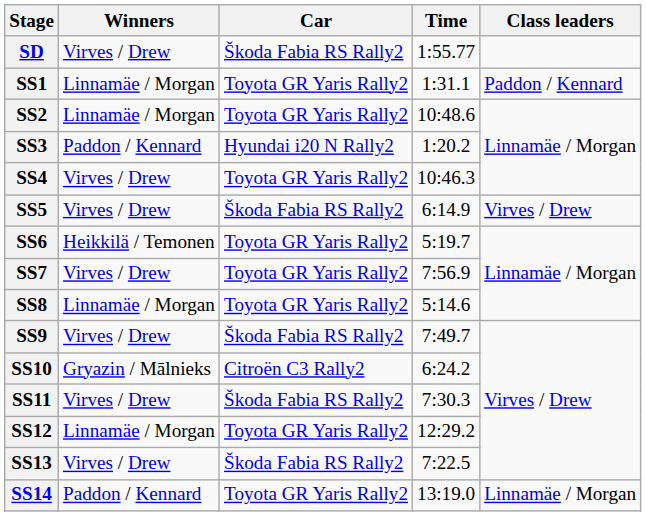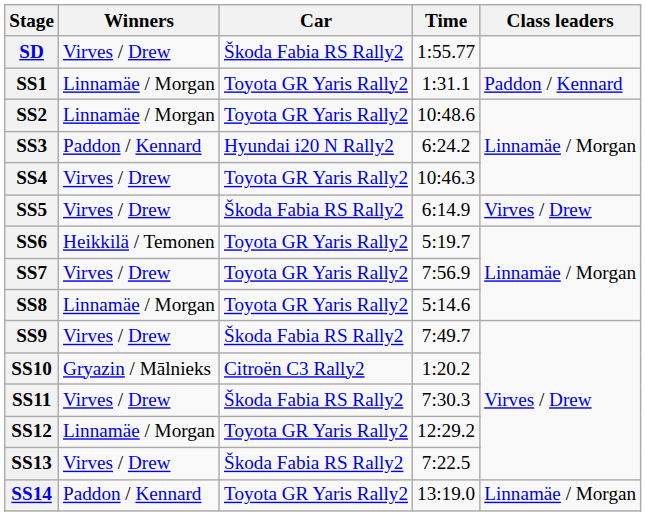 <table class="wikitable" style="font-size:85%">
 <tr>
 <th>Stage</th>
 <th>Winners</th>
 <th>Car</th>
 <th>Time</th>
 <th>Class leaders</th>
 </tr>
 <tr>
 <th><a href='#'>SD</a></th>
 <td><a href='#'>Virves</a> / <a href='#'>Drew</a></td>
 <td><a href='#'>Škoda Fabia RS Rally2</a></td>
 <td align="center">1:55.77</td>
 <td></td>
 </tr>
 <tr>
 <th>SS1</th>
 <td><a href='#'>Linnamäe</a> / Morgan</td>
 <td><a href='#'>Toyota GR Yaris Rally2</a></td>
 <td align="center">1:31.1</td>
 <td><a href='#'>Paddon</a> / <a href='#'>Kennard</a></td>
 </tr>
 <tr>
 <th>SS2</th>
 <td><a href='#'>Linnamäe</a> / Morgan</td>
 <td><a href='#'>Toyota GR Yaris Rally2</a></td>
 <td align="center">10:48.6</td>
 <td rowspan="3"><a href='#'>Linnamäe</a> / Morgan</td>
 </tr>
 <tr>
 <th>SS3</th>
 <td><a href='#'>Paddon</a> / <a href='#'>Kennard</a></td>
 <td><a href='#'>Hyundai i20 N Rally2</a></td>
-<td align="center">1:20.2</td>
+<td align="center">6:24.2</td>
 </tr>
 <tr>
 <th>SS4</th>
 <td><a href='#'>Virves</a> / <a href='#'>Drew</a></td>
 <td><a href='#'>Toyota GR Yaris Rally2</a></td>
 <td align="center">10:46.3</td>
 </tr>
 <tr>
 <th>SS5</th>
 <td><a href='#'>Virves</a> / <a href='#'>Drew</a></td>
 <td><a href='#'>Škoda Fabia RS Rally2</a></td>
 <td align="center">6:14.9</td>
 <td><a href='#'>Virves</a> / <a href='#'>Drew</a></td>
 </tr>
 <tr>
 <th>SS6</th>
 <td><a href='#'>Heikkilä</a> / Temonen</td>
 <td><a href='#'>Toyota GR Yaris Rally2</a></td>
 <td align="center">5:19.7</td>
 <td rowspan="3"><a href='#'>Linnamäe</a> / Morgan</td>
 </tr>
 <tr>
 <th>SS7</th>
 <td><a href='#'>Virves</a> / <a href='#'>Drew</a></td>
 <td><a href='#'>Toyota GR Yaris Rally2</a></td>
 <td align="center">7:56.9</td>
 </tr>
 <tr>
 <th>SS8</th>
 <td><a href='#'>Linnamäe</a> / Morgan</td>
 <td><a href='#'>Toyota GR Yaris Rally2</a></td>
 <td align="center">5:14.6</td>
 </tr>
 <tr>
 <th>SS9</th>
 <td><a href='#'>Virves</a> / <a href='#'>Drew</a></td>
 <td><a href='#'>Škoda Fabia RS Rally2</a></td>
 <td align="center">7:49.7</td>
 <td rowspan="5"><a href='#'>Virves</a> / <a href='#'>Drew</a></td>
 </tr>
 <tr>
 <th>SS10</th>
 <td><a href='#'>Gryazin</a> / Mālnieks</td>
 <td><a href='#'>Citroën C3 Rally2</a></td>
-<td align="center">6:24.2</td>
+<td align="center">1:20.2</td>
 </tr>
 <tr>
 <th>SS11</th>
 <td><a href='#'>Virves</a> / <a href='#'>Drew</a></td>
 <td><a href='#'>Škoda Fabia RS Rally2</a></td>
 <td align="center">7:30.3</td>
 </tr>
 <tr>
 <th>SS12</th>
 <td><a href='#'>Linnamäe</a> / Morgan</td>
 <td><a href='#'>Toyota GR Yaris Rally2</a></td>
 <td align="center">12:29.2</td>
 </tr>
 <tr>
 <th>SS13</th>
 <td><a href='#'>Virves</a> / <a href='#'>Drew</a></td>
 <td><a href='#'>Škoda Fabia RS Rally2</a></td>
 <td align="center">7:22.5</td>
 </tr>
 <tr>
 <th><a href='#'>SS14</a></th>
 <td><a href='#'>Paddon</a> / <a href='#'>Kennard</a></td>
 <td><a href='#'>Toyota GR Yaris Rally2</a></td>
 <td align="center">13:19.0</td>
 <td><a href='#'>Linnamäe</a> / Morgan</td>
 </tr>
 </table>
